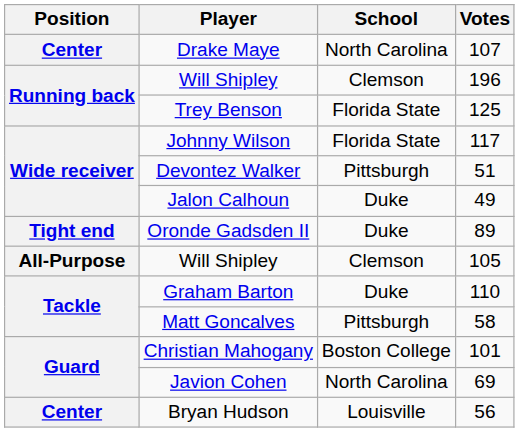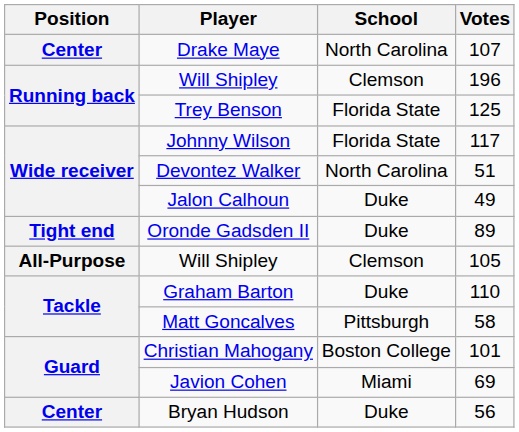 <table class="wikitable" style="text-align: center;">
 <tr>
 <th>Position</th>
 <th>Player</th>
 <th>School</th>
 <th>Votes</th>
 </tr>
 <tr>
 <th rowspan="1"><a href='#'>Center</a></th>
 <td><a href='#'>Drake Maye</a></td>
 <td>North Carolina</td>
 <td>107</td>
 </tr>
 <tr>
 <th rowspan="2"><a href='#'>Running back</a></th>
 <td><a href='#'>Will Shipley</a></td>
 <td>Clemson</td>
 <td>196</td>
 </tr>
 <tr>
 <td><a href='#'>Trey Benson</a></td>
 <td>Florida State</td>
 <td>125</td>
 </tr>
 <tr>
 <th rowspan="3"><a href='#'>Wide receiver</a></th>
 <td><a href='#'>Johnny Wilson</a></td>
 <td>Florida State</td>
 <td>117</td>
 </tr>
 <tr>
 <td><a href='#'>Devontez Walker</a></td>
-<td>Pittsburgh</td>
+<td>North Carolina</td>
 <td>51</td>
 </tr>
 <tr>
 <td><a href='#'>Jalon Calhoun</a></td>
 <td>Duke</td>
 <td>49</td>
 </tr>
 <tr>
 <th rowspan="1"><a href='#'>Tight end</a></th>
 <td><a href='#'>Oronde Gadsden II</a></td>
 <td>Duke</td>
 <td>89</td>
 </tr>
 <tr>
 <th rowspan="1">All-Purpose</th>
 <td>Will Shipley</td>
 <td>Clemson</td>
 <td>105</td>
 </tr>
 <tr>
 <th rowspan="2"><a href='#'>Tackle</a></th>
 <td><a href='#'>Graham Barton</a></td>
 <td>Duke</td>
 <td>110</td>
 </tr>
 <tr>
 <td><a href='#'>Matt Goncalves</a></td>
 <td>Pittsburgh</td>
 <td>58</td>
 </tr>
 <tr>
 <th rowspan="2"><a href='#'>Guard</a></th>
 <td><a href='#'>Christian Mahogany</a></td>
 <td>Boston College</td>
 <td>101</td>
 </tr>
 <tr>
 <td><a href='#'>Javion Cohen</a></td>
-<td>North Carolina</td>
+<td>Miami</td>
 <td>69</td>
 </tr>
 <tr>
 <th rowspan="1"><a href='#'>Center</a></th>
 <td>Bryan Hudson</td>
-<td>Louisville</td>
+<td>Duke</td>
 <td>56</td>
 </tr>
 </table>
